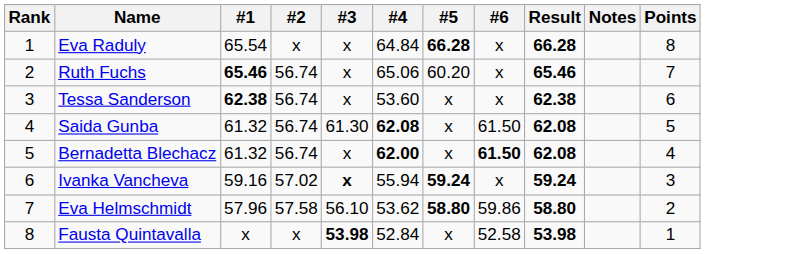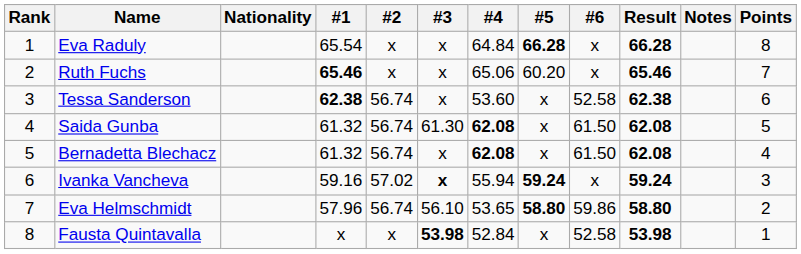 <table class="wikitable sortable" style="text-align:center">
 <tr>
 <th>Rank</th>
 <th>Name</th>
+<th>Nationality</th>
 <th>#1</th>
 <th>#2</th>
 <th>#3</th>
 <th>#4</th>
 <th>#5</th>
 <th>#6</th>
 <th>Result</th>
 <th>Notes</th>
 <th>Points</th>
 </tr>
 <tr>
 <td>1</td>
 <td align=left><a href='#'>Eva Raduly</a></td>
+<td align=left></td>
 <td>65.54</td>
 <td>x</td>
 <td>x</td>
 <td>64.84</td>
 <td><strong>66.28</strong></td>
 <td>x</td>
 <td><strong>66.28</strong></td>
 <td></td>
 <td>8</td>
 </tr>
 <tr>
 <td>2</td>
 <td align=left><a href='#'>Ruth Fuchs</a></td>
+<td align=left></td>
 <td><strong>65.46</strong></td>
-<td>56.74</td>
+<td>x</td>
 <td>x</td>
 <td>65.06</td>
 <td>60.20</td>
 <td>x</td>
 <td><strong>65.46</strong></td>
 <td></td>
 <td>7</td>
 </tr>
 <tr>
 <td>3</td>
 <td align=left><a href='#'>Tessa Sanderson</a></td>
+<td align=left></td>
 <td><strong>62.38</strong></td>
 <td>56.74</td>
 <td>x</td>
 <td>53.60</td>
 <td>x</td>
-<td>x</td>
+<td>52.58</td>
 <td><strong>62.38</strong></td>
 <td></td>
 <td>6</td>
 </tr>
 <tr>
 <td>4</td>
 <td align=left><a href='#'>Saida Gunba</a></td>
+<td align=left></td>
 <td>61.32</td>
 <td>56.74</td>
 <td>61.30</td>
 <td><strong>62.08</strong></td>
 <td>x</td>
 <td>61.50</td>
 <td><strong>62.08</strong></td>
 <td></td>
 <td>5</td>
 </tr>
 <tr>
 <td>5</td>
 <td align=left><a href='#'>Bernadetta Blechacz</a></td>
+<td align=left></td>
 <td>61.32</td>
 <td>56.74</td>
 <td>x</td>
-<td><strong>62.00</strong></td>
+<td><strong>62.08</strong></td>
 <td>x</td>
-<td><strong>61.50</strong></td>
+<td>61.50</td>
 <td><strong>62.08</strong></td>
 <td></td>
 <td>4</td>
 </tr>
 <tr>
 <td>6</td>
 <td align=left><a href='#'>Ivanka Vancheva</a></td>
+<td align=left></td>
 <td>59.16</td>
 <td>57.02</td>
 <td><strong>x</strong></td>
 <td>55.94</td>
 <td><strong>59.24</strong></td>
 <td>x</td>
 <td><strong>59.24</strong></td>
 <td></td>
 <td>3</td>
 </tr>
 <tr>
 <td>7</td>
 <td align=left><a href='#'>Eva Helmschmidt</a></td>
+<td align=left></td>
 <td>57.96</td>
-<td>57.58</td>
+<td>56.74</td>
 <td>56.10</td>
-<td>53.62</td>
+<td>53.65</td>
 <td><strong>58.80</strong></td>
 <td>59.86</td>
 <td><strong>58.80</strong></td>
 <td></td>
 <td>2</td>
 </tr>
 <tr>
 <td>8</td>
 <td align=left><a href='#'>Fausta Quintavalla</a></td>
+<td align=left></td>
 <td>x</td>
 <td>x</td>
 <td><strong>53.98</strong></td>
 <td>52.84</td>
 <td>x</td>
 <td>52.58</td>
 <td><strong>53.98</strong></td>
 <td></td>
 <td>1</td>
 </tr>
 </table>
